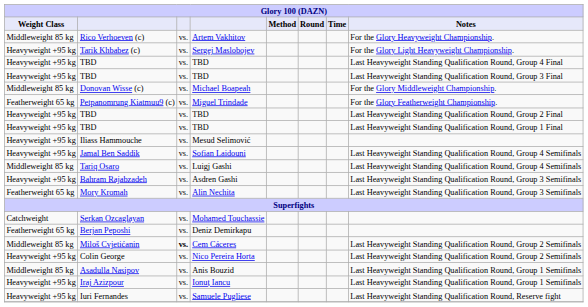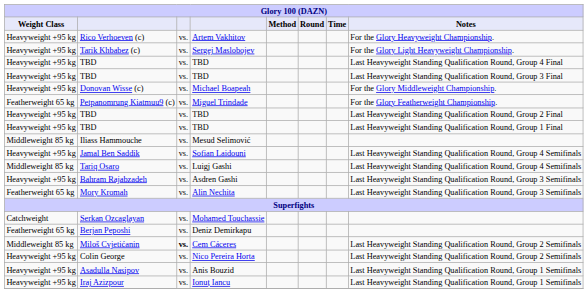 <table class="wikitable" style="font-size: 70%;">
 <tr>
 <th colspan="8" style="background-color: #ccf; color: #000080; text-align: center;"><strong>Glory 100 (DAZN)</strong></th>
 </tr>
 <tr>
 <th colspan="1" style="background-color: #E6E8FA; color: #000000; text-align: center;">Weight Class</th>
 <th colspan="1" style="background-color: #E6E8FA; color: #000000; text-align: center;"></th>
 <th colspan="1" style="background-color: #E6E8FA; color: #000000; text-align: center;"></th>
 <th colspan="1" style="background-color: #E6E8FA; color: #000000; text-align: center;"></th>
 <th colspan="1" style="background-color: #E6E8FA; color: #000000; text-align: center;">Method</th>
 <th colspan="1" style="background-color: #E6E8FA; color: #000000; text-align: center;">Round</th>
 <th colspan="1" style="background-color: #E6E8FA; color: #000000; text-align: center;">Time</th>
 <th colspan="1" style="background-color: #E6E8FA; color: #000000; text-align: center;">Notes</th>
 </tr>
 <tr>
-<td>Middleweight 85 kg</td>
+<td>Heavyweight +95 kg</td>
 <td> <a href='#'>Rico Verhoeven</a> (c)</td>
 <td align=center>vs.</td>
 <td> <a href='#'>Artem Vakhitov</a></td>
 <td></td>
 <td align=center></td>
 <td align=center></td>
 <td>For the <a href='#'>Glory Heavyweight Championship</a>.</td>
 </tr>
 <tr>
 <td>Heavyweight +95 kg</td>
 <td> <a href='#'>Tarik Khbabez</a> (c)</td>
 <td align=center>vs.</td>
 <td> <a href='#'>Sergej Maslobojev</a></td>
 <td></td>
 <td align=center></td>
 <td align=center></td>
 <td>For the <a href='#'>Glory Light Heavyweight Championship</a>.</td>
 </tr>
 <tr>
 <td>Heavyweight +95 kg</td>
 <td> TBD</td>
 <td align=center>vs.</td>
 <td> TBD</td>
 <td></td>
 <td align=center></td>
 <td align=center></td>
 <td>Last Heavyweight Standing Qualification Round, Group 4 Final</td>
 </tr>
 <tr>
 <td>Heavyweight +95 kg</td>
 <td> TBD</td>
 <td align=center>vs.</td>
 <td> TBD</td>
 <td></td>
 <td align=center></td>
 <td align=center></td>
 <td>Last Heavyweight Standing Qualification Round, Group 3 Final</td>
 </tr>
 <tr>
-<td>Middleweight 85 kg</td>
+<td>Heavyweight +95 kg</td>
 <td> <a href='#'>Donovan Wisse</a> (c)</td>
 <td align=center>vs.</td>
 <td> <a href='#'>Michael Boapeah</a></td>
 <td></td>
 <td align=center></td>
 <td align=center></td>
 <td>For the <a href='#'>Glory Middleweight Championship</a>.</td>
 </tr>
 <tr>
 <td>Featherweight 65 kg</td>
 <td> <a href='#'>Petpanomrung Kiatmuu9</a> (c)</td>
 <td align=center>vs.</td>
 <td> <a href='#'>Miguel Trindade</a></td>
 <td></td>
 <td align=center></td>
 <td align=center></td>
 <td>For the <a href='#'>Glory Featherweight Championship</a>.</td>
 </tr>
 <tr>
 <td>Heavyweight +95 kg</td>
 <td> TBD</td>
 <td align=center>vs.</td>
 <td> TBD</td>
 <td></td>
 <td align=center></td>
 <td align=center></td>
 <td>Last Heavyweight Standing Qualification Round, Group 2 Final</td>
 </tr>
 <tr>
 <td>Heavyweight +95 kg</td>
 <td> TBD</td>
 <td align=center>vs.</td>
 <td> TBD</td>
 <td></td>
 <td align=center></td>
 <td align=center></td>
 <td>Last Heavyweight Standing Qualification Round, Group 1 Final</td>
 </tr>
 <tr>
-<td>Heavyweight +95 kg</td>
+<td>Middleweight 85 kg</td>
 <td> Iliass Hammouche</td>
 <td align=center>vs.</td>
 <td> Mesud Selimović</td>
 <td></td>
 <td align=center></td>
 <td align=center></td>
 <td></td>
 </tr>
 <tr>
 <td>Heavyweight +95 kg</td>
 <td> <a href='#'>Jamal Ben Saddik</a></td>
 <td align=center>vs.</td>
 <td> <a href='#'>Sofian Laidouni</a></td>
 <td></td>
 <td align=center></td>
 <td align=center></td>
 <td>Last Heavyweight Standing Qualification Round, Group 4 Semifinals</td>
 </tr>
 <tr>
 <td>Middleweight 85 kg</td>
 <td> <a href='#'>Tariq Osaro</a></td>
 <td align=center>vs.</td>
 <td> Luigj Gashi</td>
 <td></td>
 <td align=center></td>
 <td align=center></td>
 <td>Last Heavyweight Standing Qualification Round, Group 4 Semifinals</td>
 </tr>
 <tr>
 <td>Heavyweight +95 kg</td>
 <td> <a href='#'>Bahram Rajabzadeh</a></td>
 <td align=center>vs.</td>
 <td> Asdren Gashi</td>
 <td></td>
 <td align=center></td>
 <td align=center></td>
 <td>Last Heavyweight Standing Qualification Round, Group 3 Semifinals</td>
 </tr>
 <tr>
 <td>Featherweight 65 kg</td>
 <td> <a href='#'>Mory Kromah</a></td>
 <td align=center>vs.</td>
 <td> <a href='#'>Alin Nechita</a></td>
 <td></td>
 <td align=center></td>
 <td align=center></td>
 <td>Last Heavyweight Standing Qualification Round, Group 3 Semifinals</td>
 </tr>
 <tr>
 <th colspan="8" style="background-color: #ccf; color: #000080; text-align: center;"><strong>Superfights</strong></th>
 </tr>
 <tr>
 <td>Catchweight</td>
 <td> <a href='#'>Serkan Ozcaglayan</a></td>
 <td align=center>vs.</td>
 <td> <a href='#'>Mohamed Touchassie</a></td>
 <td></td>
 <td align=center></td>
 <td align=center></td>
 <td></td>
 </tr>
 <tr>
 <td>Featherweight 65 kg</td>
 <td> <a href='#'>Berjan Peposhi</a></td>
 <td align=center>vs.</td>
 <td> Deniz Demirkapu</td>
 <td></td>
 <td align=center></td>
 <td align=center></td>
 <td></td>
 </tr>
 <tr>
 <td>Middleweight 85 kg</td>
 <td> <a href='#'>Miloš Cvjetićanin</a></td>
 <td align=center><strong>vs.</strong></td>
 <td> <a href='#'>Cem Cáceres</a></td>
 <td></td>
 <td align=center></td>
 <td align=center></td>
 <td>Last Heavyweight Standing Qualification Round, Group 2 Semifinals</td>
 </tr>
 <tr>
 <td>Heavyweight +95 kg</td>
 <td> Colin George</td>
 <td align=center>vs.</td>
 <td> <a href='#'>Nico Pereira Horta</a></td>
 <td></td>
 <td align=center></td>
 <td align=center></td>
 <td>Last Heavyweight Standing Qualification Round, Group 2 Semifinals</td>
 </tr>
 <tr>
-<td>Middleweight 85 kg</td>
+<td>Heavyweight +95 kg</td>
 <td> <a href='#'>Asadulla Nasipov</a></td>
 <td align=center>vs.</td>
 <td> Anis Bouzid</td>
 <td></td>
 <td align=center></td>
 <td align=center></td>
 <td>Last Heavyweight Standing Qualification Round, Group 1 Semifinals</td>
 </tr>
 <tr>
 <td>Heavyweight +95 kg</td>
 <td> <a href='#'>Iraj Azizpour</a></td>
 <td align=center>vs.</td>
 <td> <a href='#'>Ionuț Iancu</a></td>
 <td></td>
 <td align=center></td>
 <td align=center></td>
 <td>Last Heavyweight Standing Qualification Round, Group 1 Semifinals</td>
 </tr>
 <tr>
-<td>Heavyweight +95 kg</td>
-<td> Iuri Fernandes</td>
-<td align=center>vs.</td>
-<td> <a href='#'>Samuele Pugliese</a></td>
-<td></td>
-<td align=center></td>
-<td align=center></td>
-<td>Last Heavyweight Standing Qualification Round, Reserve fight</td>
-</tr>
-<tr>
 </tr>
 </table>
